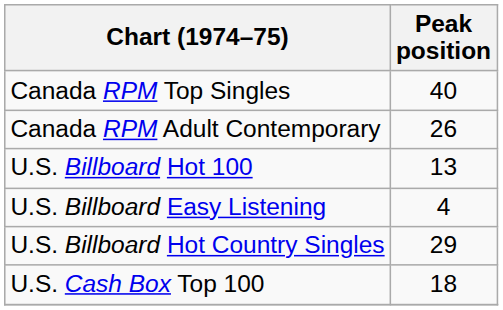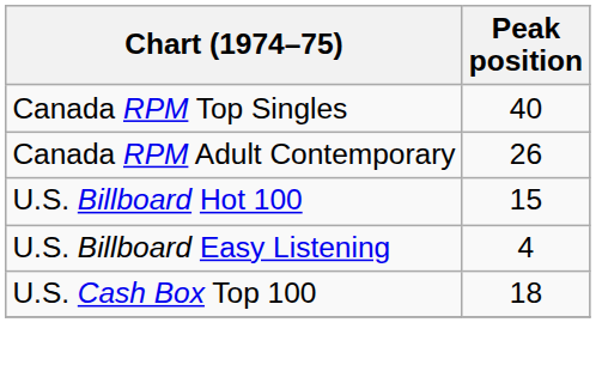 <table class="wikitable sortable">
 <tr>
 <th align="left">Chart (1974–75)</th>
 <th align="left">Peak<br>position</th>
 </tr>
 <tr>
 <td>Canada <em><a href='#'>RPM</a></em> Top Singles</td>
 <td style="text-align:center;">40</td>
 </tr>
 <tr>
 <td>Canada <em><a href='#'>RPM</a></em> Adult Contemporary</td>
 <td style="text-align:center;">26</td>
 </tr>
 <tr>
 <td>U.S. <em><a href='#'>Billboard</a></em> <a href='#'>Hot 100</a></td>
-<td style="text-align:center;">13</td>
+<td style="text-align:center;">15</td>
 </tr>
 <tr>
 <td>U.S. <em>Billboard</em> <a href='#'>Easy Listening</a></td>
 <td style="text-align:center;">4</td>
-</tr>
-<tr>
-<td>U.S. <em>Billboard</em> <a href='#'>Hot Country Singles</a></td>
-<td style="text-align:center;">29</td>
 </tr>
 <tr>
 <td>U.S. <em><a href='#'>Cash Box</a></em> Top 100</td>
 <td style="text-align:center;">18</td>
 </tr>
 <tr>
 </tr>
 </table>
